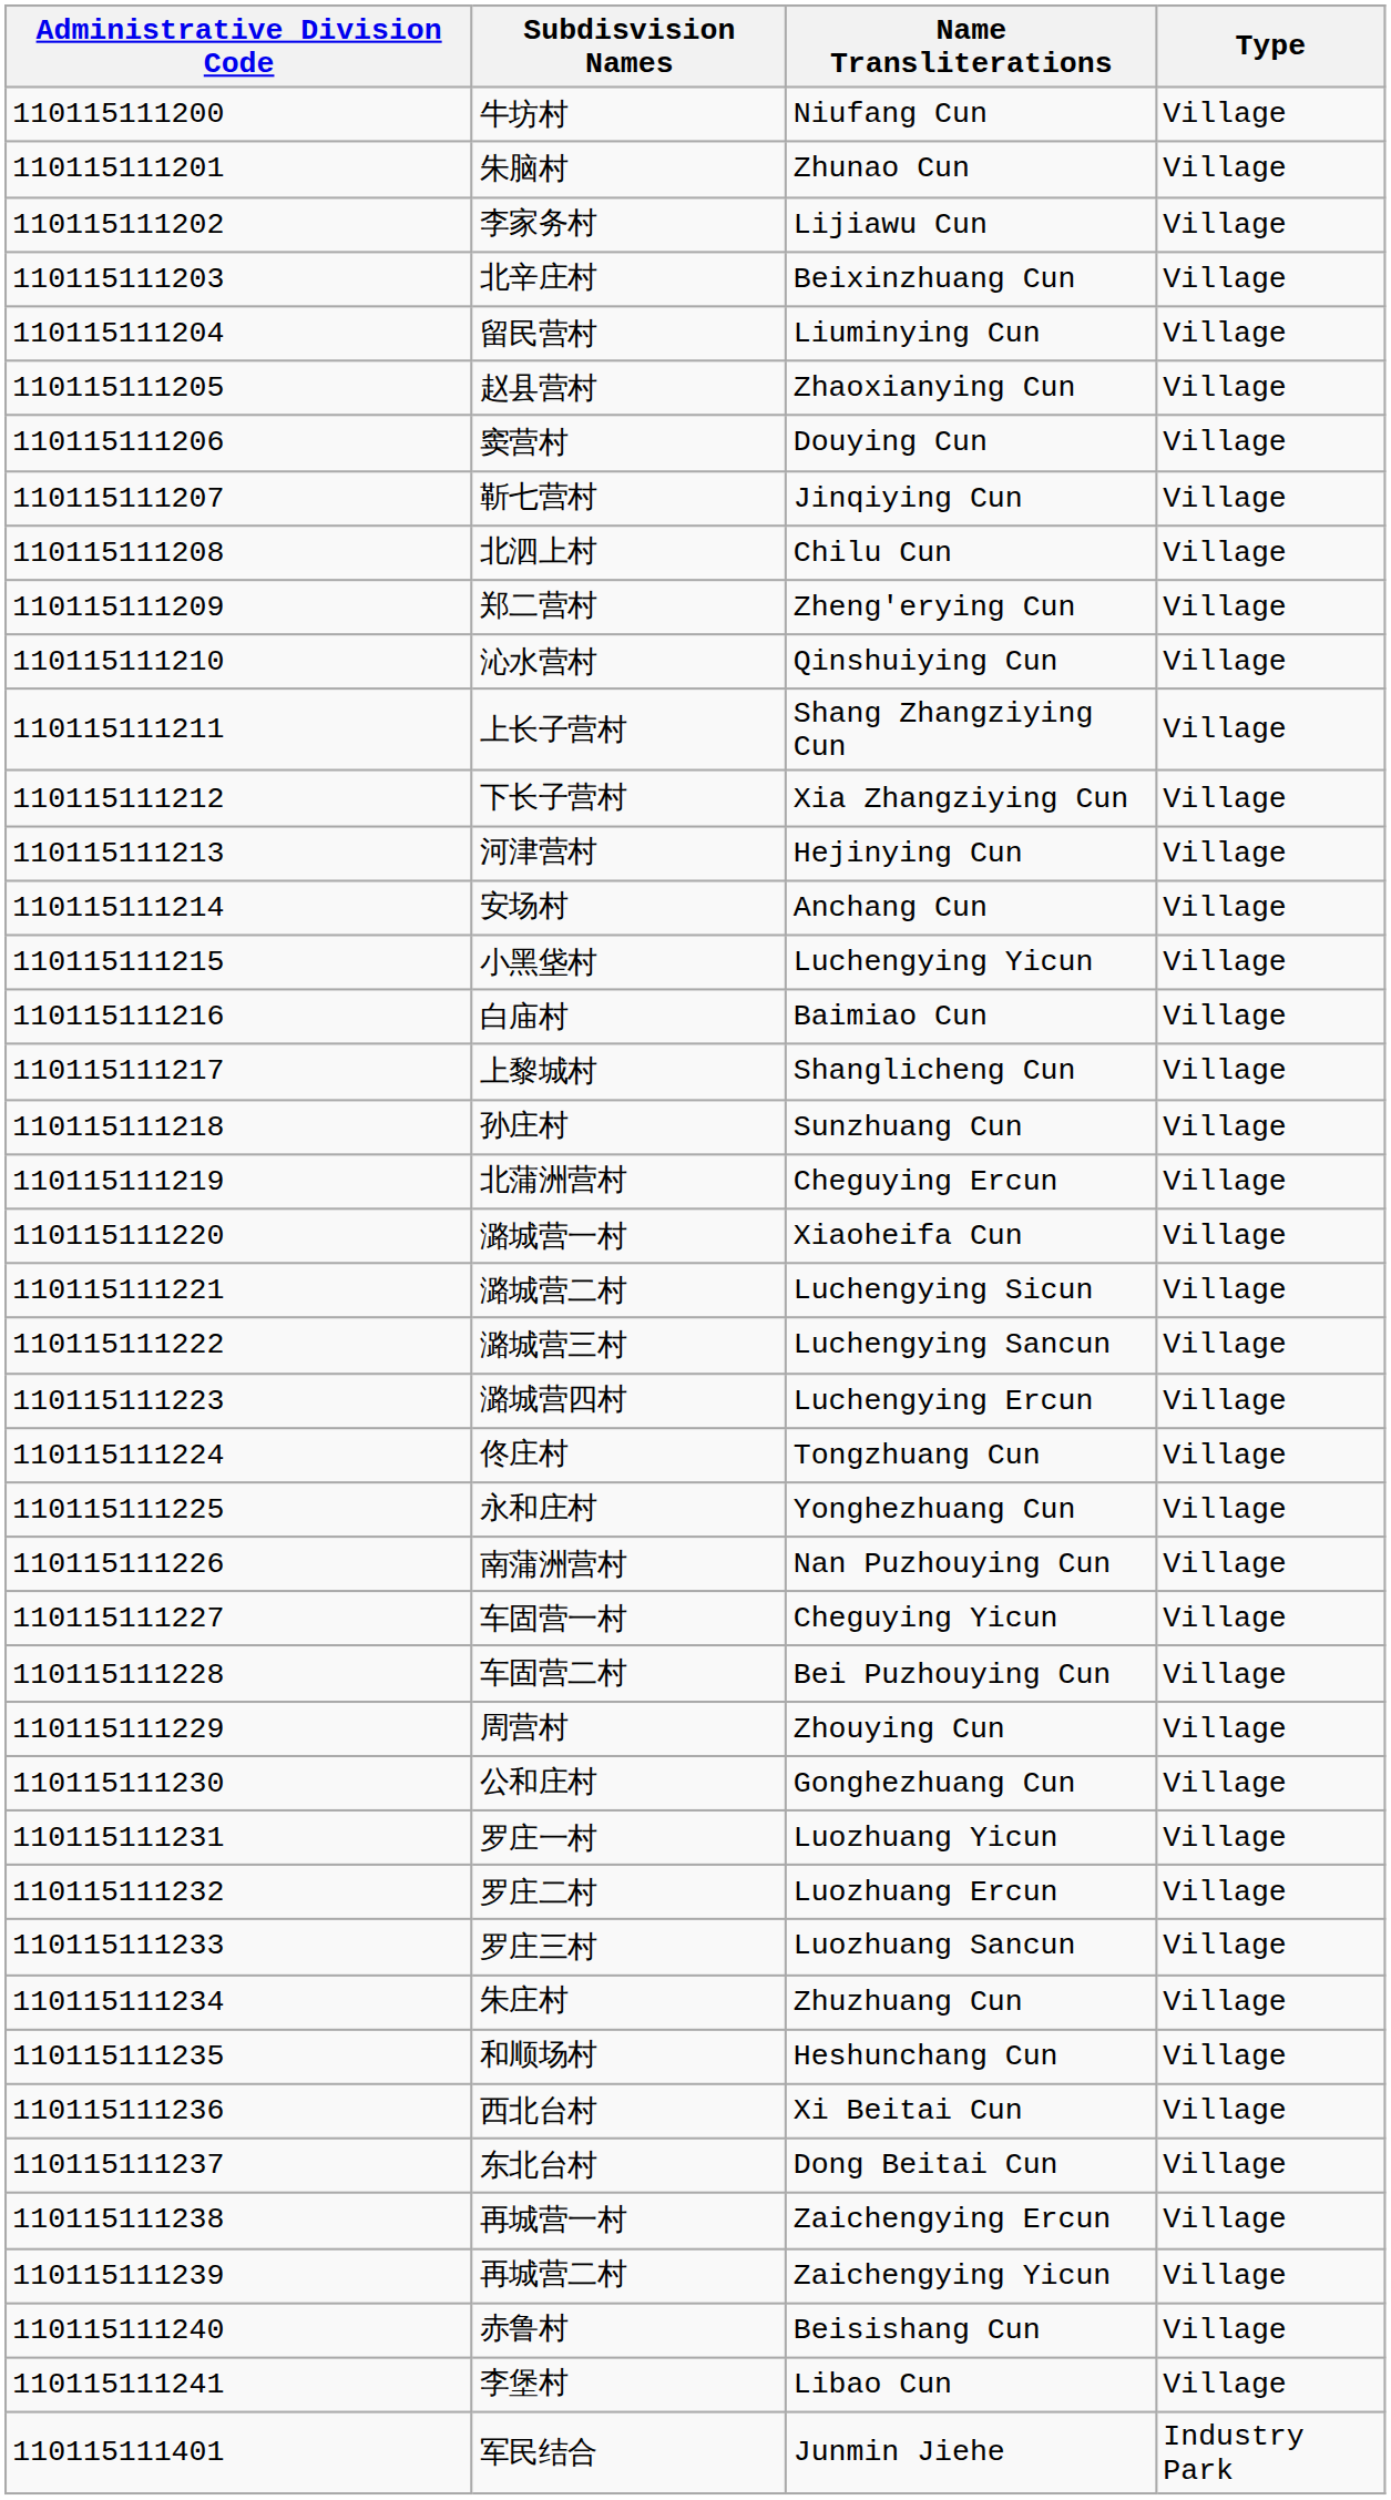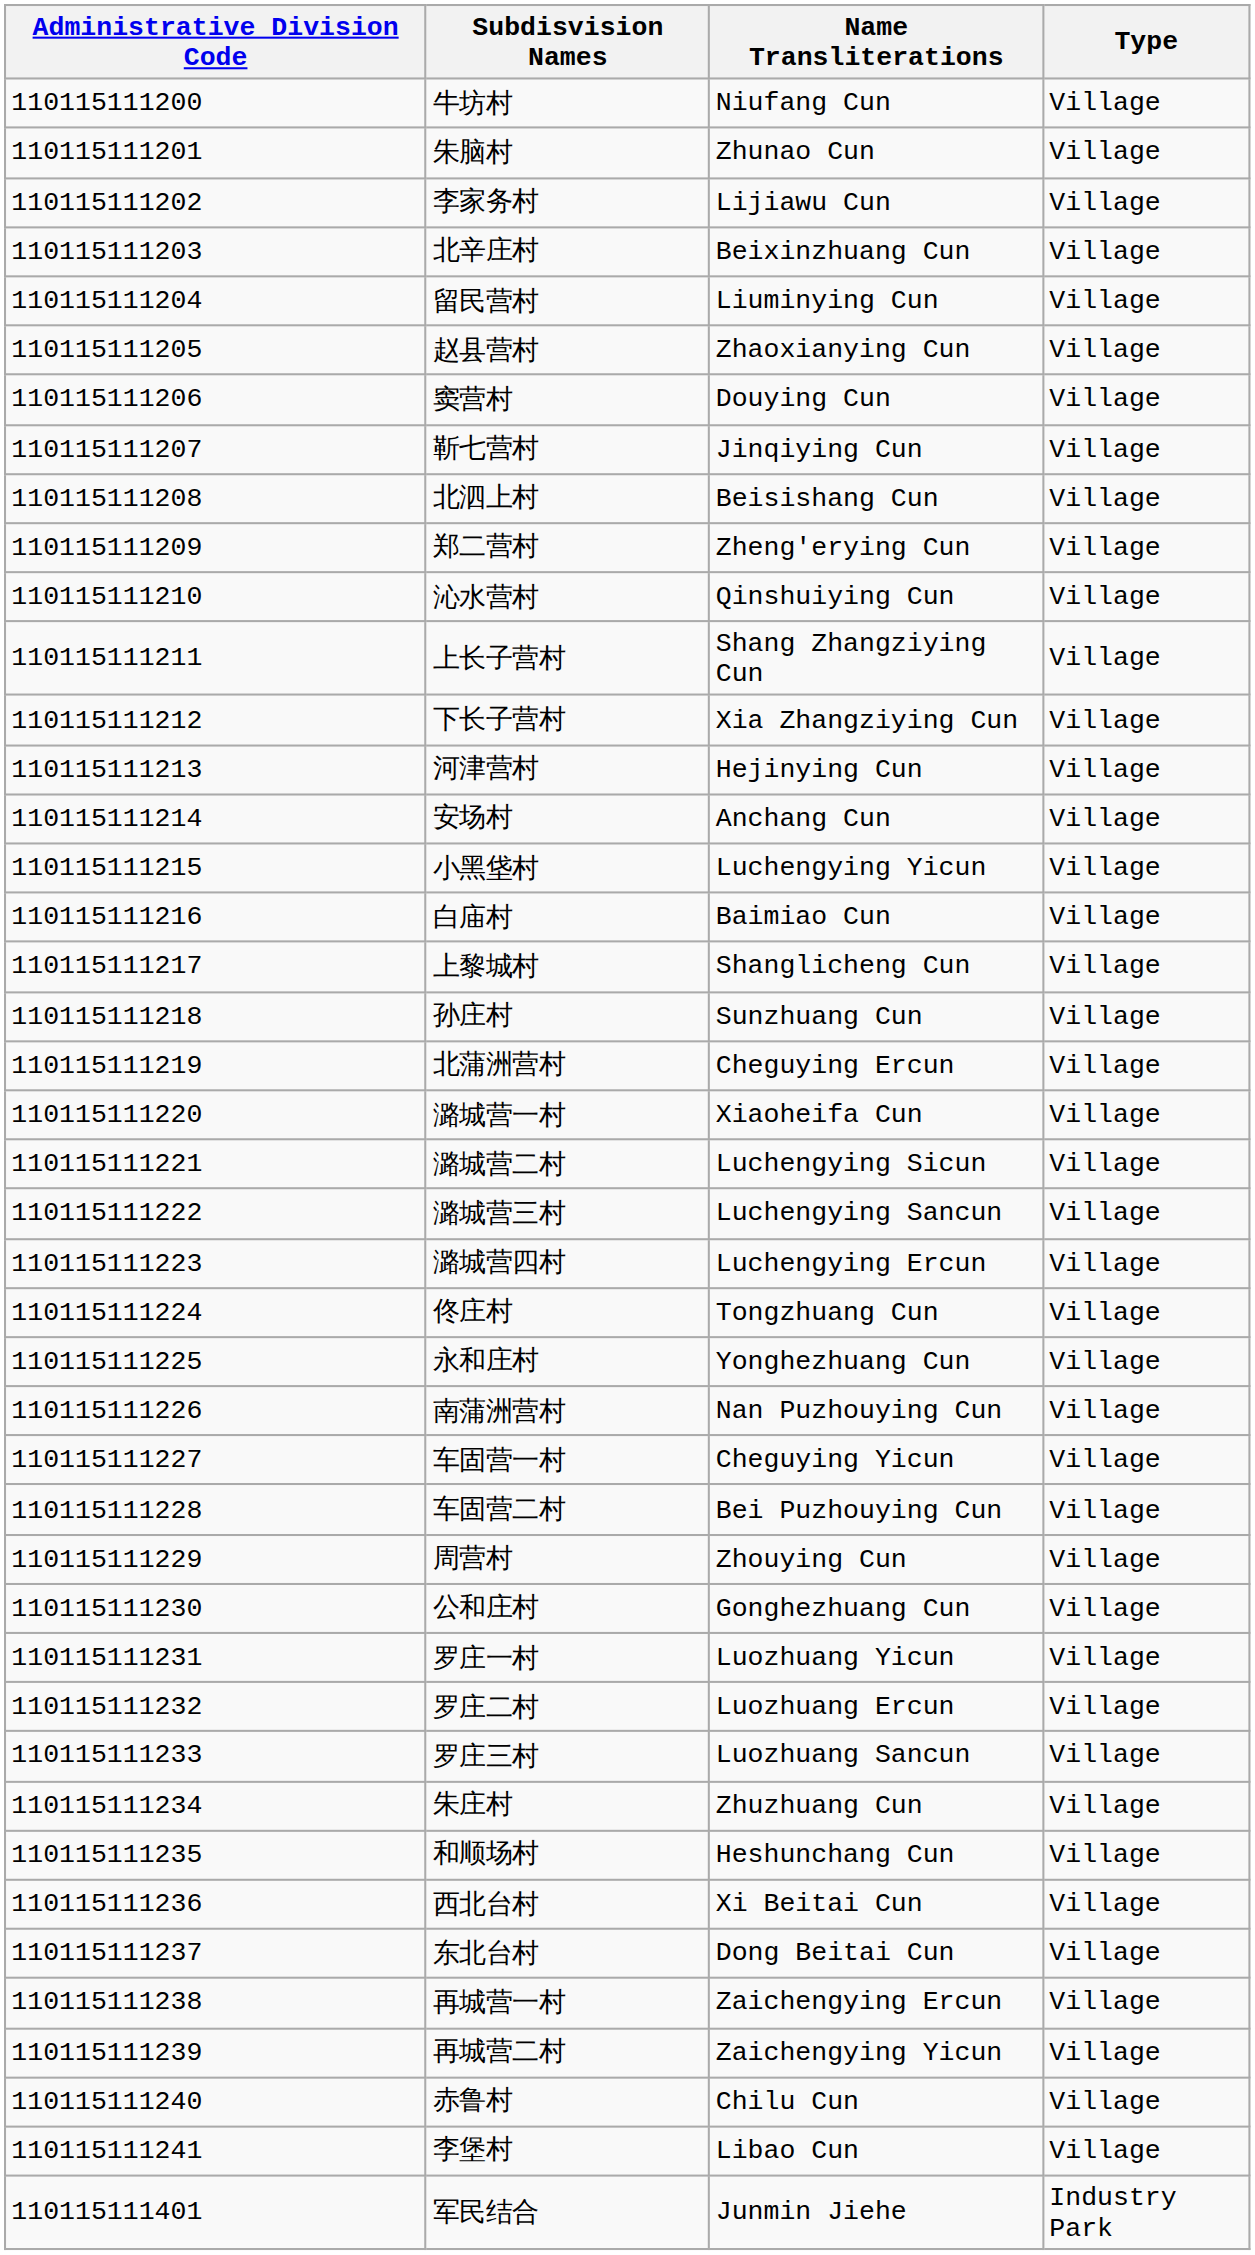 <table class="wikitable sortable">
 <tr>
 <th><a href='#'>Administrative Division Code</a></th>
 <th>Subdisvision Names</th>
 <th>Name Transliterations</th>
 <th>Type</th>
 </tr>
 <tr>
 <td>110115111200</td>
 <td>牛坊村</td>
 <td>Niufang Cun</td>
 <td>Village</td>
 </tr>
 <tr>
 <td>110115111201</td>
 <td>朱脑村</td>
 <td>Zhunao Cun</td>
 <td>Village</td>
 </tr>
 <tr>
 <td>110115111202</td>
 <td>李家务村</td>
 <td>Lijiawu Cun</td>
 <td>Village</td>
 </tr>
 <tr>
 <td>110115111203</td>
 <td>北辛庄村</td>
 <td>Beixinzhuang Cun</td>
 <td>Village</td>
 </tr>
 <tr>
 <td>110115111204</td>
 <td>留民营村</td>
 <td>Liuminying Cun</td>
 <td>Village</td>
 </tr>
 <tr>
 <td>110115111205</td>
 <td>赵县营村</td>
 <td>Zhaoxianying Cun</td>
 <td>Village</td>
 </tr>
 <tr>
 <td>110115111206</td>
 <td>窦营村</td>
 <td>Douying Cun</td>
 <td>Village</td>
 </tr>
 <tr>
 <td>110115111207</td>
 <td>靳七营村</td>
 <td>Jinqiying Cun</td>
 <td>Village</td>
 </tr>
 <tr>
 <td>110115111208</td>
 <td>北泗上村</td>
-<td>Chilu Cun</td>
+<td>Beisishang Cun</td>
 <td>Village</td>
 </tr>
 <tr>
 <td>110115111209</td>
 <td>郑二营村</td>
 <td>Zheng'erying Cun</td>
 <td>Village</td>
 </tr>
 <tr>
 <td>110115111210</td>
 <td>沁水营村</td>
 <td>Qinshuiying Cun</td>
 <td>Village</td>
 </tr>
 <tr>
 <td>110115111211</td>
 <td>上长子营村</td>
 <td>Shang Zhangziying Cun</td>
 <td>Village</td>
 </tr>
 <tr>
 <td>110115111212</td>
 <td>下长子营村</td>
 <td>Xia Zhangziying Cun</td>
 <td>Village</td>
 </tr>
 <tr>
 <td>110115111213</td>
 <td>河津营村</td>
 <td>Hejinying Cun</td>
 <td>Village</td>
 </tr>
 <tr>
 <td>110115111214</td>
 <td>安场村</td>
 <td>Anchang Cun</td>
 <td>Village</td>
 </tr>
 <tr>
 <td>110115111215</td>
 <td>小黑垡村</td>
 <td>Luchengying Yicun</td>
 <td>Village</td>
 </tr>
 <tr>
 <td>110115111216</td>
 <td>白庙村</td>
 <td>Baimiao Cun</td>
 <td>Village</td>
 </tr>
 <tr>
 <td>110115111217</td>
 <td>上黎城村</td>
 <td>Shanglicheng Cun</td>
 <td>Village</td>
 </tr>
 <tr>
 <td>110115111218</td>
 <td>孙庄村</td>
 <td>Sunzhuang Cun</td>
 <td>Village</td>
 </tr>
 <tr>
 <td>110115111219</td>
 <td>北蒲洲营村</td>
 <td>Cheguying Ercun</td>
 <td>Village</td>
 </tr>
 <tr>
 <td>110115111220</td>
 <td>潞城营一村</td>
 <td>Xiaoheifa Cun</td>
 <td>Village</td>
 </tr>
 <tr>
 <td>110115111221</td>
 <td>潞城营二村</td>
 <td>Luchengying Sicun</td>
 <td>Village</td>
 </tr>
 <tr>
 <td>110115111222</td>
 <td>潞城营三村</td>
 <td>Luchengying Sancun</td>
 <td>Village</td>
 </tr>
 <tr>
 <td>110115111223</td>
 <td>潞城营四村</td>
 <td>Luchengying Ercun</td>
 <td>Village</td>
 </tr>
 <tr>
 <td>110115111224</td>
 <td>佟庄村</td>
 <td>Tongzhuang Cun</td>
 <td>Village</td>
 </tr>
 <tr>
 <td>110115111225</td>
 <td>永和庄村</td>
 <td>Yonghezhuang Cun</td>
 <td>Village</td>
 </tr>
 <tr>
 <td>110115111226</td>
 <td>南蒲洲营村</td>
 <td>Nan Puzhouying Cun</td>
 <td>Village</td>
 </tr>
 <tr>
 <td>110115111227</td>
 <td>车固营一村</td>
 <td>Cheguying Yicun</td>
 <td>Village</td>
 </tr>
 <tr>
 <td>110115111228</td>
 <td>车固营二村</td>
 <td>Bei Puzhouying Cun</td>
 <td>Village</td>
 </tr>
 <tr>
 <td>110115111229</td>
 <td>周营村</td>
 <td>Zhouying Cun</td>
 <td>Village</td>
 </tr>
 <tr>
 <td>110115111230</td>
 <td>公和庄村</td>
 <td>Gonghezhuang Cun</td>
 <td>Village</td>
 </tr>
 <tr>
 <td>110115111231</td>
 <td>罗庄一村</td>
 <td>Luozhuang Yicun</td>
 <td>Village</td>
 </tr>
 <tr>
 <td>110115111232</td>
 <td>罗庄二村</td>
 <td>Luozhuang Ercun</td>
 <td>Village</td>
 </tr>
 <tr>
 <td>110115111233</td>
 <td>罗庄三村</td>
 <td>Luozhuang Sancun</td>
 <td>Village</td>
 </tr>
 <tr>
 <td>110115111234</td>
 <td>朱庄村</td>
 <td>Zhuzhuang Cun</td>
 <td>Village</td>
 </tr>
 <tr>
 <td>110115111235</td>
 <td>和顺场村</td>
 <td>Heshunchang Cun</td>
 <td>Village</td>
 </tr>
 <tr>
 <td>110115111236</td>
 <td>西北台村</td>
 <td>Xi Beitai Cun</td>
 <td>Village</td>
 </tr>
 <tr>
 <td>110115111237</td>
 <td>东北台村</td>
 <td>Dong Beitai Cun</td>
 <td>Village</td>
 </tr>
 <tr>
 <td>110115111238</td>
 <td>再城营一村</td>
 <td>Zaichengying Ercun</td>
 <td>Village</td>
 </tr>
 <tr>
 <td>110115111239</td>
 <td>再城营二村</td>
 <td>Zaichengying Yicun</td>
 <td>Village</td>
 </tr>
 <tr>
 <td>110115111240</td>
 <td>赤鲁村</td>
-<td>Beisishang Cun</td>
+<td>Chilu Cun</td>
 <td>Village</td>
 </tr>
 <tr>
 <td>110115111241</td>
 <td>李堡村</td>
 <td>Libao Cun</td>
 <td>Village</td>
 </tr>
 <tr>
 <td>110115111401</td>
 <td>军民结合</td>
 <td>Junmin Jiehe</td>
 <td>Industry Park</td>
 </tr>
 </table>
